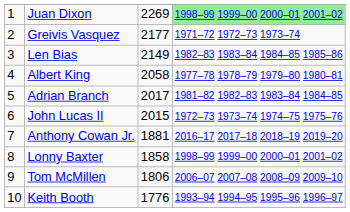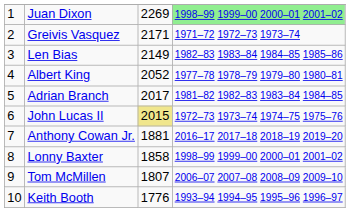 <table class="wikitable">
 <tr>
 </tr>
 <tr>
 <td>1</td>
 <td><a href='#'>Juan Dixon</a></td>
 <td>2269</td>
 <td style="background: lightgreen; font-size:80%;"><a href='#'>1998–99</a> <a href='#'>1999–00</a> <a href='#'>2000–01</a> <a href='#'>2001–02</a></td>
 </tr>
 <tr>
 <td>2</td>
 <td><a href='#'>Greivis Vasquez</a></td>
-<td>2177</td>
+<td>2171</td>
 <td style="font-size:80%;"><a href='#'>1971–72</a> <a href='#'>1972–73</a> <a href='#'>1973–74</a></td>
 </tr>
 <tr>
 <td>3</td>
 <td><a href='#'>Len Bias</a></td>
 <td>2149</td>
 <td style="font-size:80%;"><a href='#'>1982–83</a> <a href='#'>1983–84</a> <a href='#'>1984–85</a> <a href='#'>1985–86</a></td>
 </tr>
 <tr>
 <td>4</td>
 <td><a href='#'>Albert King</a></td>
-<td>2058</td>
+<td>2052</td>
 <td style="font-size:80%;"><a href='#'>1977–78</a> <a href='#'>1978–79</a> <a href='#'>1979–80</a> <a href='#'>1980–81</a></td>
 </tr>
 <tr>
 <td>5</td>
 <td><a href='#'>Adrian Branch</a></td>
 <td>2017</td>
 <td style="font-size:80%;"><a href='#'>1981–82</a> <a href='#'>1982–83</a> <a href='#'>1983–84</a> <a href='#'>1984–85</a></td>
 </tr>
 <tr>
 <td>6</td>
 <td><a href='#'>John Lucas II</a></td>
-<td>2015</td>
+<td style="background: khaki;">2015</td>
 <td style="font-size:80%;"><a href='#'>1972–73</a> <a href='#'>1973–74</a> <a href='#'>1974–75</a> <a href='#'>1975–76</a></td>
 </tr>
 <tr>
 <td>7</td>
 <td><a href='#'>Anthony Cowan Jr.</a></td>
 <td>1881</td>
 <td style="font-size:80%;"><a href='#'>2016–17</a> <a href='#'>2017–18</a> <a href='#'>2018–19</a> <a href='#'>2019–20</a></td>
 </tr>
 <tr>
 <td>8</td>
 <td><a href='#'>Lonny Baxter</a></td>
 <td>1858</td>
 <td style="font-size:80%;"><a href='#'>1998–99</a> <a href='#'>1999–00</a> <a href='#'>2000–01</a> <a href='#'>2001–02</a></td>
 </tr>
 <tr>
 <td>9</td>
 <td><a href='#'>Tom McMillen</a></td>
-<td>1806</td>
+<td>1807</td>
 <td style="font-size:80%;"><a href='#'>2006–07</a> <a href='#'>2007–08</a> <a href='#'>2008–09</a> <a href='#'>2009–10</a></td>
 </tr>
 <tr>
 <td>10</td>
 <td><a href='#'>Keith Booth</a></td>
 <td>1776</td>
 <td style="font-size:80%;"><a href='#'>1993–94</a> <a href='#'>1994–95</a> <a href='#'>1995–96</a> <a href='#'>1996–97</a></td>
 </tr>
 </table>
